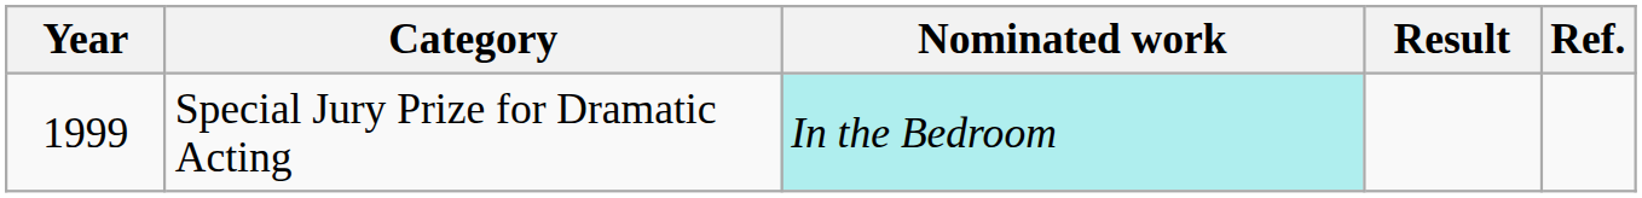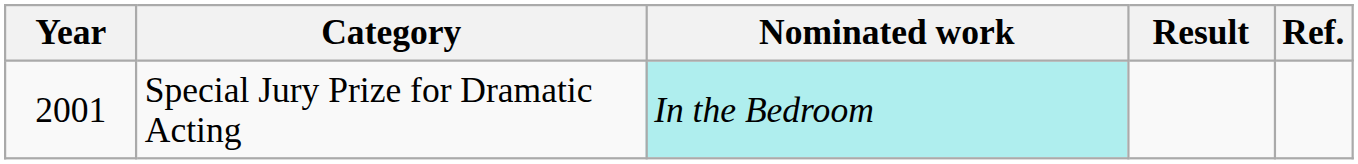 <table class=wikitable>
 <tr>
 <th scope="col" style="width:5em;">Year</th>
 <th scope="col" style="width:28em;">Category</th>
 <th scope="col" style="width:25em;">Nominated work</th>
 <th scope="col" style="width:5em;">Result</th>
 <th>Ref.</th>
 </tr>
 <tr>
-<td style="text-align:center;">1999</td>
+<td style="text-align:center;">2001</td>
 <td>Special Jury Prize for Dramatic Acting</td>
 <td style="background: paleturquoise;"><em>In the Bedroom</em></td>
 <td></td>
 <td></td>
 </tr>
 </table>
